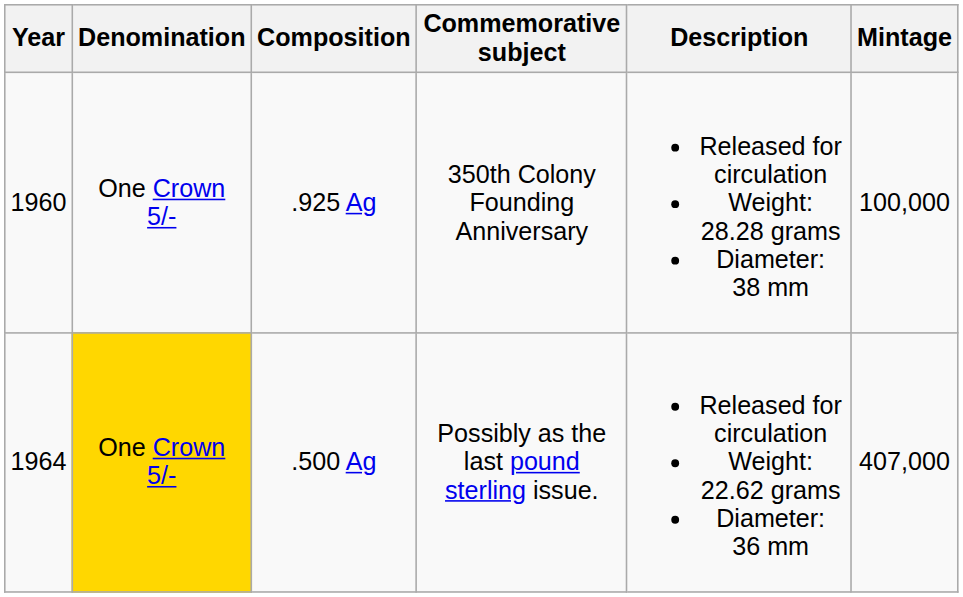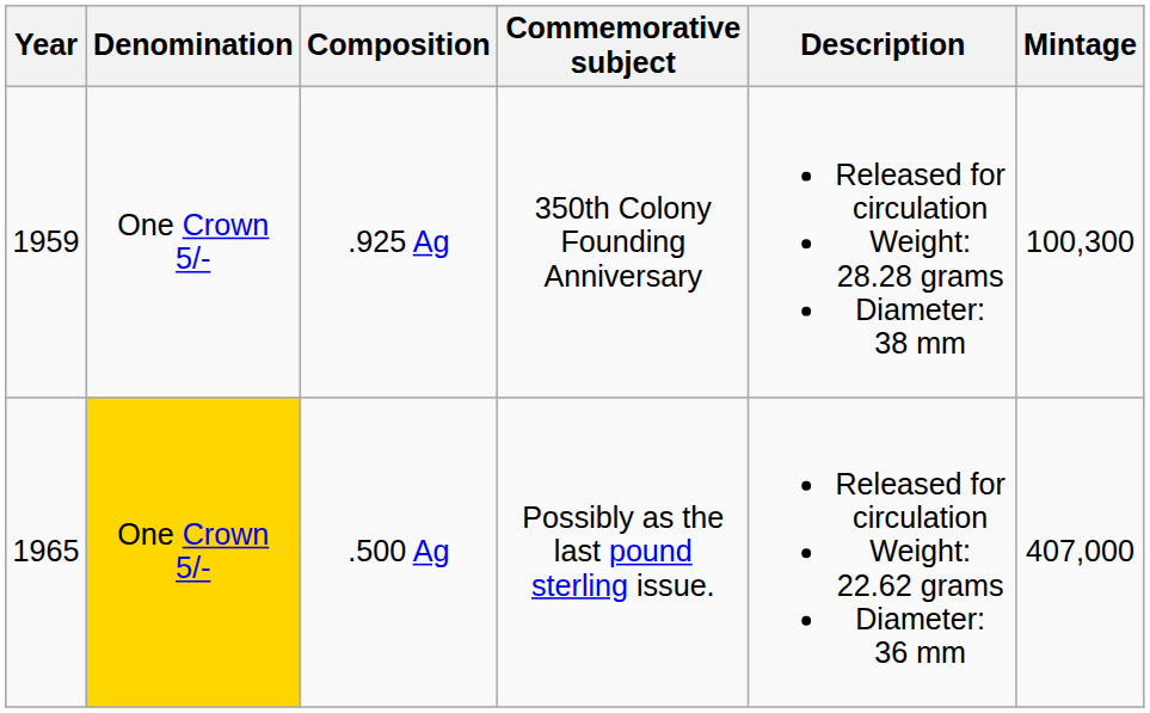 <table class="wikitable sortable">
 <tr align="center">
 <th width="7%">Year</th>
 <th width="13%">Denomination</th>
 <th width="10%">Composition</th>
 <th width="25%">Commemorative subject</th>
 <th width="35%">Description</th>
 <th width="10%">Mintage</th>
 </tr>
 <tr align="center">
-<td>1960</td>
+<td>1959</td>
 <td>One <a href='#'>Crown</a><br><a href='#'>5/-</a></td>
 <td>.925 <a href='#'>Ag</a></td>
 <td>350th Colony Founding Anniversary</td>
 <td><br><ul><li>Released for circulation</li><li>Weight: 28.28 grams</li><li>Diameter: 38 mm</li></ul></td>
-<td>100,000</td>
+<td>100,300</td>
 </tr>
 <tr align="center">
-<td>1964</td>
+<td>1965</td>
 <td style="background: gold;">One <a href='#'>Crown</a><br><a href='#'>5/-</a></td>
 <td>.500 <a href='#'>Ag</a></td>
 <td>Possibly as the last <a href='#'>pound sterling</a> issue.</td>
 <td><br><ul><li>Released for circulation</li><li>Weight: 22.62 grams</li><li>Diameter: 36 mm</li></ul></td>
 <td>407,000</td>
 </tr>
 </table>
